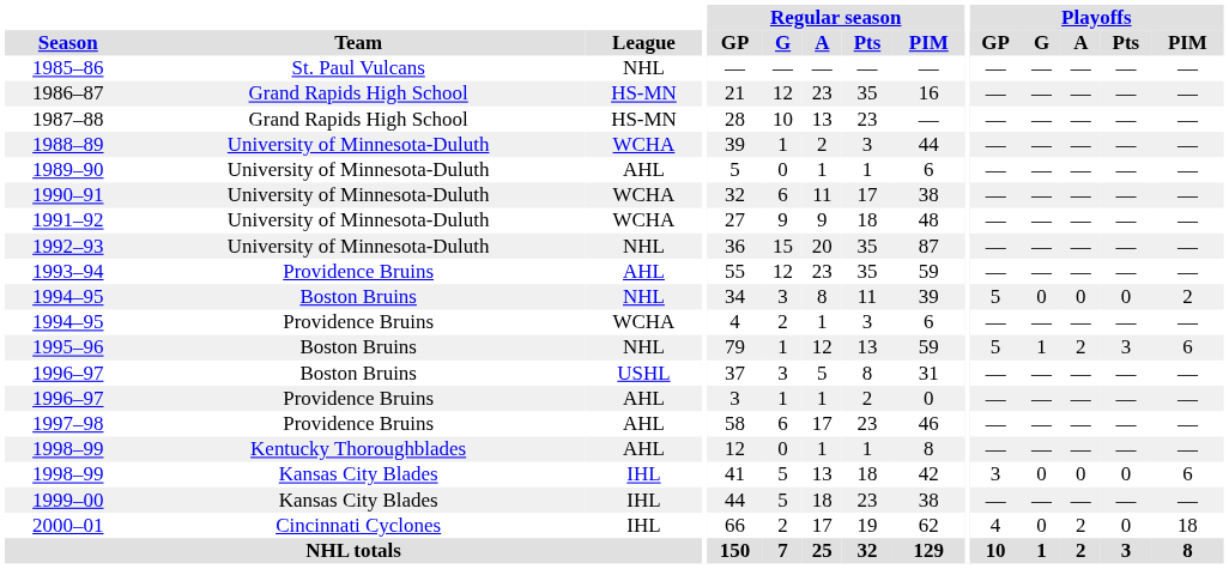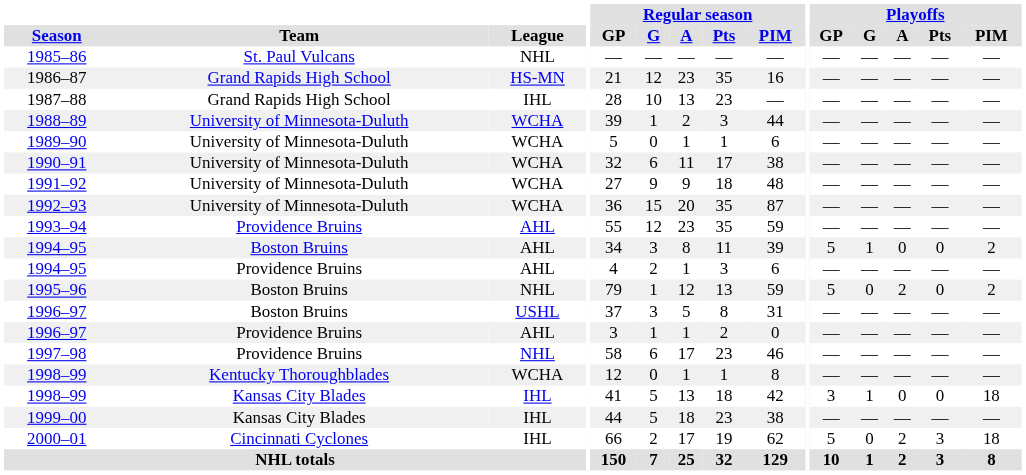 <table border="0" cellpadding="1" cellspacing="0" style="text-align:center; width:60em">
 <tr bgcolor="#e0e0e0">
 <th colspan="3" bgcolor="#ffffff"></th>
 <th rowspan="100" bgcolor="#ffffff"></th>
 <th colspan="5"><a href='#'>Regular season</a></th>
 <th rowspan="100" bgcolor="#ffffff"></th>
 <th colspan="5"><a href='#'>Playoffs</a></th>
 </tr>
 <tr bgcolor="#e0e0e0">
 <th><a href='#'>Season</a></th>
 <th>Team</th>
 <th>League</th>
 <th>GP</th>
 <th><a href='#'>G</a></th>
 <th><a href='#'>A</a></th>
 <th><a href='#'>Pts</a></th>
 <th><a href='#'>PIM</a></th>
 <th>GP</th>
 <th>G</th>
 <th>A</th>
 <th>Pts</th>
 <th>PIM</th>
 </tr>
 <tr>
 <td><a href='#'>1985–86</a></td>
 <td><a href='#'>St. Paul Vulcans</a></td>
 <td>NHL</td>
 <td>—</td>
 <td>—</td>
 <td>—</td>
 <td>—</td>
 <td>—</td>
 <td>—</td>
 <td>—</td>
 <td>—</td>
 <td>—</td>
 <td>—</td>
 </tr>
 <tr bgcolor="#f0f0f0">
 <td>1986–87</td>
 <td><a href='#'>Grand Rapids High School</a></td>
 <td><a href='#'>HS-MN</a></td>
 <td>21</td>
 <td>12</td>
 <td>23</td>
 <td>35</td>
 <td>16</td>
 <td>—</td>
 <td>—</td>
 <td>—</td>
 <td>—</td>
 <td>—</td>
 </tr>
 <tr>
 <td>1987–88</td>
 <td>Grand Rapids High School</td>
-<td>HS-MN</td>
+<td>IHL</td>
 <td>28</td>
 <td>10</td>
 <td>13</td>
 <td>23</td>
 <td>—</td>
 <td>—</td>
 <td>—</td>
 <td>—</td>
 <td>—</td>
 <td>—</td>
 </tr>
 <tr bgcolor="#f0f0f0">
 <td><a href='#'>1988–89</a></td>
 <td><a href='#'>University of Minnesota-Duluth</a></td>
 <td><a href='#'>WCHA</a></td>
 <td>39</td>
 <td>1</td>
 <td>2</td>
 <td>3</td>
 <td>44</td>
 <td>—</td>
 <td>—</td>
 <td>—</td>
 <td>—</td>
 <td>—</td>
 </tr>
 <tr>
 <td><a href='#'>1989–90</a></td>
 <td>University of Minnesota-Duluth</td>
-<td>AHL</td>
+<td>WCHA</td>
 <td>5</td>
 <td>0</td>
 <td>1</td>
 <td>1</td>
 <td>6</td>
 <td>—</td>
 <td>—</td>
 <td>—</td>
 <td>—</td>
 <td>—</td>
 </tr>
 <tr bgcolor="#f0f0f0">
 <td><a href='#'>1990–91</a></td>
 <td>University of Minnesota-Duluth</td>
 <td>WCHA</td>
 <td>32</td>
 <td>6</td>
 <td>11</td>
 <td>17</td>
 <td>38</td>
 <td>—</td>
 <td>—</td>
 <td>—</td>
 <td>—</td>
 <td>—</td>
 </tr>
 <tr>
 <td><a href='#'>1991–92</a></td>
 <td>University of Minnesota-Duluth</td>
 <td>WCHA</td>
 <td>27</td>
 <td>9</td>
 <td>9</td>
 <td>18</td>
 <td>48</td>
 <td>—</td>
 <td>—</td>
 <td>—</td>
 <td>—</td>
 <td>—</td>
 </tr>
 <tr bgcolor="#f0f0f0">
 <td><a href='#'>1992–93</a></td>
 <td>University of Minnesota-Duluth</td>
-<td>NHL</td>
+<td>WCHA</td>
 <td>36</td>
 <td>15</td>
 <td>20</td>
 <td>35</td>
 <td>87</td>
 <td>—</td>
 <td>—</td>
 <td>—</td>
 <td>—</td>
 <td>—</td>
 </tr>
 <tr>
 <td><a href='#'>1993–94</a></td>
 <td><a href='#'>Providence Bruins</a></td>
 <td><a href='#'>AHL</a></td>
 <td>55</td>
 <td>12</td>
 <td>23</td>
 <td>35</td>
 <td>59</td>
 <td>—</td>
 <td>—</td>
 <td>—</td>
 <td>—</td>
 <td>—</td>
 </tr>
 <tr bgcolor="#f0f0f0">
 <td><a href='#'>1994–95</a></td>
 <td><a href='#'>Boston Bruins</a></td>
-<td><a href='#'>NHL</a></td>
+<td>AHL</td>
 <td>34</td>
 <td>3</td>
 <td>8</td>
 <td>11</td>
 <td>39</td>
 <td>5</td>
-<td>0</td>
+<td>1</td>
 <td>0</td>
 <td>0</td>
 <td>2</td>
 </tr>
 <tr>
 <td><a href='#'>1994–95</a></td>
 <td>Providence Bruins</td>
-<td>WCHA</td>
+<td>AHL</td>
 <td>4</td>
 <td>2</td>
 <td>1</td>
 <td>3</td>
 <td>6</td>
 <td>—</td>
 <td>—</td>
 <td>—</td>
 <td>—</td>
 <td>—</td>
 </tr>
 <tr bgcolor="#f0f0f0">
 <td><a href='#'>1995–96</a></td>
 <td>Boston Bruins</td>
 <td>NHL</td>
 <td>79</td>
 <td>1</td>
 <td>12</td>
 <td>13</td>
 <td>59</td>
 <td>5</td>
-<td>1</td>
+<td>0</td>
 <td>2</td>
-<td>3</td>
-<td>6</td>
+<td>0</td>
+<td>2</td>
 </tr>
 <tr>
 <td><a href='#'>1996–97</a></td>
 <td>Boston Bruins</td>
 <td><a href='#'>USHL</a></td>
 <td>37</td>
 <td>3</td>
 <td>5</td>
 <td>8</td>
 <td>31</td>
 <td>—</td>
 <td>—</td>
 <td>—</td>
 <td>—</td>
 <td>—</td>
 </tr>
 <tr bgcolor="#f0f0f0">
 <td><a href='#'>1996–97</a></td>
 <td>Providence Bruins</td>
 <td>AHL</td>
 <td>3</td>
 <td>1</td>
 <td>1</td>
 <td>2</td>
 <td>0</td>
 <td>—</td>
 <td>—</td>
 <td>—</td>
 <td>—</td>
 <td>—</td>
 </tr>
 <tr>
 <td><a href='#'>1997–98</a></td>
 <td>Providence Bruins</td>
-<td>AHL</td>
+<td><a href='#'>NHL</a></td>
 <td>58</td>
 <td>6</td>
 <td>17</td>
 <td>23</td>
 <td>46</td>
 <td>—</td>
 <td>—</td>
 <td>—</td>
 <td>—</td>
 <td>—</td>
 </tr>
 <tr bgcolor="#f0f0f0">
 <td><a href='#'>1998–99</a></td>
 <td><a href='#'>Kentucky Thoroughblades</a></td>
-<td>AHL</td>
+<td>WCHA</td>
 <td>12</td>
 <td>0</td>
 <td>1</td>
 <td>1</td>
 <td>8</td>
 <td>—</td>
 <td>—</td>
 <td>—</td>
 <td>—</td>
 <td>—</td>
 </tr>
 <tr>
 <td><a href='#'>1998–99</a></td>
 <td><a href='#'>Kansas City Blades</a></td>
 <td><a href='#'>IHL</a></td>
 <td>41</td>
 <td>5</td>
 <td>13</td>
 <td>18</td>
 <td>42</td>
 <td>3</td>
+<td>1</td>
 <td>0</td>
 <td>0</td>
-<td>0</td>
-<td>6</td>
+<td>18</td>
 </tr>
 <tr bgcolor="#f0f0f0">
 <td><a href='#'>1999–00</a></td>
 <td>Kansas City Blades</td>
 <td>IHL</td>
 <td>44</td>
 <td>5</td>
 <td>18</td>
 <td>23</td>
 <td>38</td>
 <td>—</td>
 <td>—</td>
 <td>—</td>
 <td>—</td>
 <td>—</td>
 </tr>
 <tr>
 <td><a href='#'>2000–01</a></td>
 <td><a href='#'>Cincinnati Cyclones</a></td>
 <td>IHL</td>
 <td>66</td>
 <td>2</td>
 <td>17</td>
 <td>19</td>
 <td>62</td>
-<td>4</td>
+<td>5</td>
 <td>0</td>
 <td>2</td>
-<td>0</td>
+<td>3</td>
 <td>18</td>
 </tr>
 <tr bgcolor="#e0e0e0">
 <th colspan="3">NHL totals</th>
 <th>150</th>
 <th>7</th>
 <th>25</th>
 <th>32</th>
 <th>129</th>
 <th>10</th>
 <th>1</th>
 <th>2</th>
 <th>3</th>
 <th>8</th>
 </tr>
 </table>
